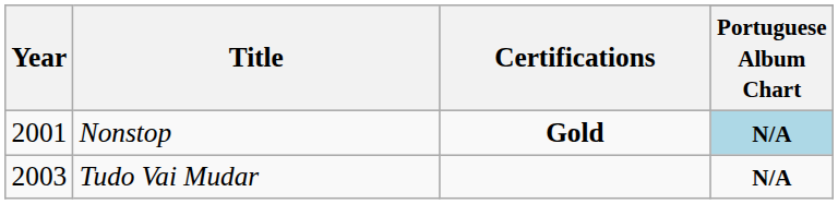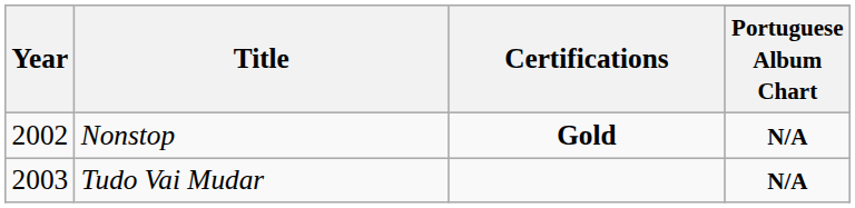 <table class="wikitable">
 <tr>
 <th width="28" rowspan="2"><strong>Year</strong></th>
 <th width="205" rowspan="2"><strong>Title</strong></th>
 <th width="150" rowspan="2"><strong>Certifications</strong></th>
 </tr>
 <tr>
 <th width="46"><small>Portuguese Album Chart</small></th>
 </tr>
 <tr>
-<td align="left" valign="top">2001</td>
+<td align="left" valign="top">2002</td>
 <td align="left" valign="top"><em>Nonstop</em></td>
 <td align="center"><strong>Gold</strong></td>
-<td align="center" valign="top" style="background: lightblue;"><small><strong>N/A</strong></small></td>
+<td align="center" valign="top"><small><strong>N/A</strong></small></td>
 </tr>
 <tr>
 <td align="left" valign="top">2003</td>
 <td align="left" valign="top"><em>Tudo Vai Mudar</em></td>
 <td align="center"></td>
 <td align="center" valign="top"><small><strong>N/A</strong></small></td>
 </tr>
 </table>
